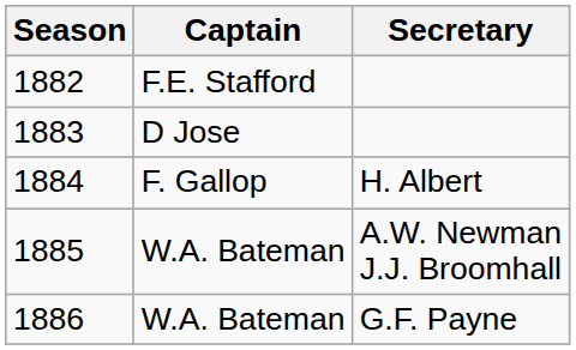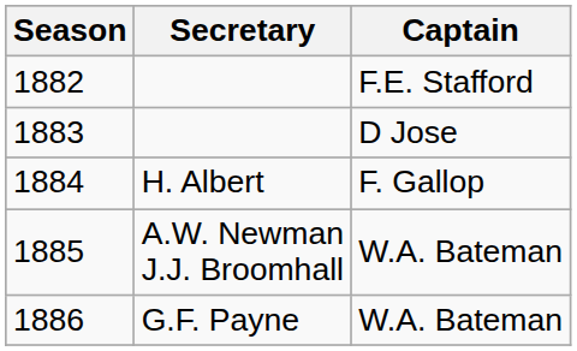 <table class="wikitable">
 <tr>
 <th>Season</th>
+<th>Secretary</th>
 <th>Captain</th>
-<th>Secretary</th>
 </tr>
 <tr>
 <td>1882</td>
+<td></td>
 <td>F.E. Stafford</td>
-<td></td>
 </tr>
 <tr>
 <td>1883</td>
+<td></td>
 <td>D Jose</td>
-<td></td>
 </tr>
 <tr>
 <td>1884</td>
+<td>H. Albert</td>
 <td>F. Gallop</td>
-<td>H. Albert</td>
 </tr>
 <tr>
 <td>1885</td>
+<td>A.W. Newman<br>J.J. Broomhall</td>
 <td>W.A. Bateman</td>
-<td>A.W. Newman<br>J.J. Broomhall</td>
 </tr>
 <tr>
 <td>1886</td>
+<td>G.F. Payne</td>
 <td>W.A. Bateman</td>
-<td>G.F. Payne</td>
 </tr>
 </table>
